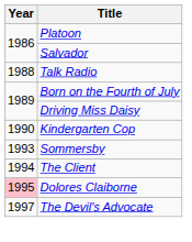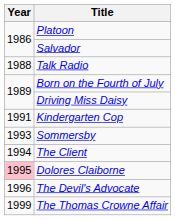 <table class="wikitable sortable">
 <tr>
 <th>Year</th>
 <th>Title</th>
 </tr>
 <tr>
 <td rowspan="2">1986</td>
 <td><em><a href='#'>Platoon</a></em></td>
 </tr>
 <tr>
 <td><em><a href='#'>Salvador</a></em></td>
 </tr>
 <tr>
 <td>1988</td>
 <td><em><a href='#'>Talk Radio</a></em></td>
 </tr>
 <tr>
 <td rowspan="2">1989</td>
 <td><em><a href='#'>Born on the Fourth of July</a></em></td>
 </tr>
 <tr>
 <td><em><a href='#'>Driving Miss Daisy</a></em></td>
 </tr>
 <tr>
-<td>1990</td>
+<td>1991</td>
 <td><em><a href='#'>Kindergarten Cop</a></em></td>
 </tr>
 <tr>
 <td>1993</td>
 <td><em><a href='#'>Sommersby</a></em></td>
 </tr>
 <tr>
 <td>1994</td>
 <td><em><a href='#'>The Client</a></em></td>
 </tr>
 <tr>
 <td style="background: pink;">1995</td>
 <td><em><a href='#'>Dolores Claiborne</a></em></td>
 </tr>
 <tr>
-<td>1997</td>
+<td>1996</td>
 <td><em><a href='#'>The Devil's Advocate</a></em></td>
 </tr>
+<tr>
+<td>1999</td>
+<td><em><a href='#'>The Thomas Crowne Affair</a></em></td>
+</tr>
 </table>
